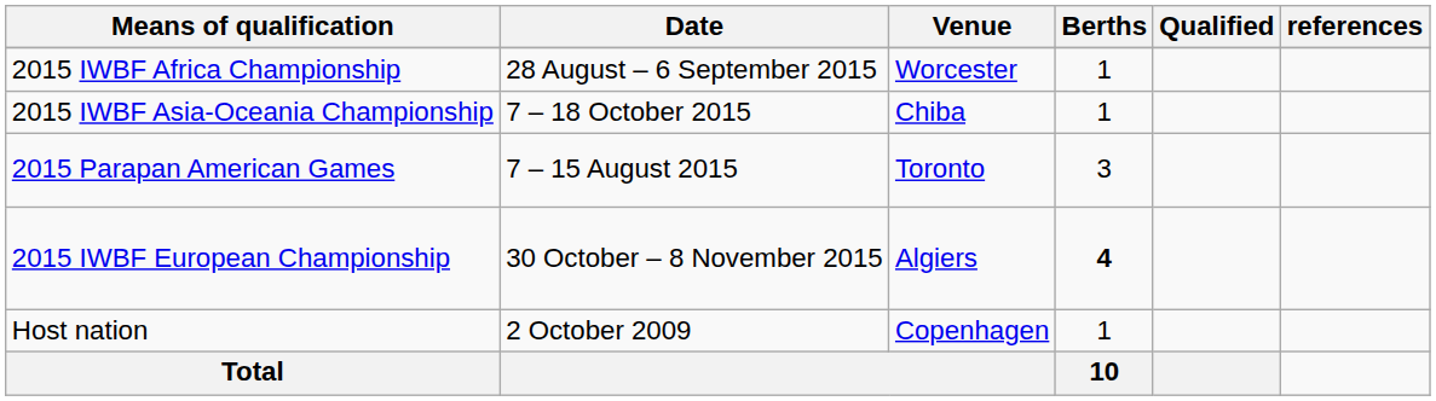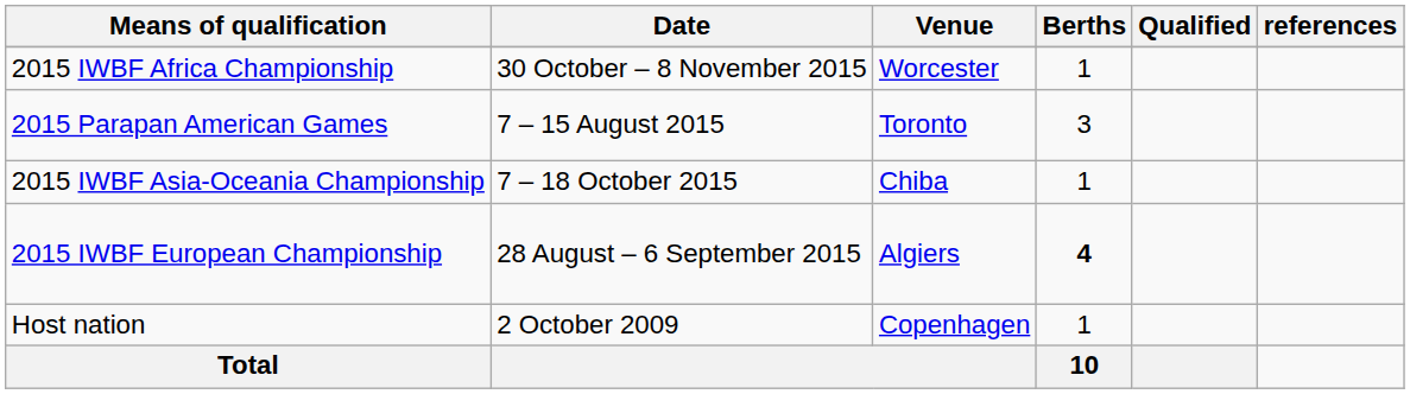 <table class="wikitable">
 <tr>
 <th>Means of qualification</th>
 <th>Date</th>
 <th>Venue</th>
 <th>Berths</th>
 <th>Qualified</th>
 <th>references</th>
 </tr>
 <tr>
 </tr>
 <tr>
 <td>2015 <a href='#'>IWBF Africa Championship</a></td>
-<td>28 August – 6 September 2015</td>
+<td>30 October – 8 November 2015</td>
 <td> <a href='#'>Worcester</a></td>
-<td align="center">1</td>
-<td></td>
-<td></td>
-</tr>
-<tr>
-<td>2015 <a href='#'>IWBF Asia-Oceania Championship</a></td>
-<td>7 – 18 October 2015</td>
-<td> <a href='#'>Chiba</a></td>
 <td align="center">1</td>
 <td></td>
 <td></td>
 </tr>
 <tr>
 <td><a href='#'>2015 Parapan American Games</a></td>
 <td>7 – 15 August 2015</td>
 <td> <a href='#'>Toronto</a></td>
 <td align="center">3</td>
 <td><br><br></td>
 <td></td>
 </tr>
 <tr>
+<td>2015 <a href='#'>IWBF Asia-Oceania Championship</a></td>
+<td>7 – 18 October 2015</td>
+<td> <a href='#'>Chiba</a></td>
+<td align="center">1</td>
+<td></td>
+<td></td>
+</tr>
+<tr>
 <td><a href='#'>2015 IWBF European Championship</a></td>
-<td>30 October – 8 November 2015</td>
+<td>28 August – 6 September 2015</td>
 <td> <a href='#'>Algiers</a></td>
 <td align="center"><strong>4</strong></td>
 <td><br>  <br> <br></td>
 <td></td>
 </tr>
 <tr>
 <td>Host nation</td>
 <td>2 October 2009</td>
 <td> <a href='#'>Copenhagen</a></td>
 <td align="center">1</td>
 <td></td>
 <td></td>
 </tr>
 <tr>
 <th>Total</th>
 <th colspan="2"></th>
 <th>10</th>
 <th></th>
 </tr>
 </table>
